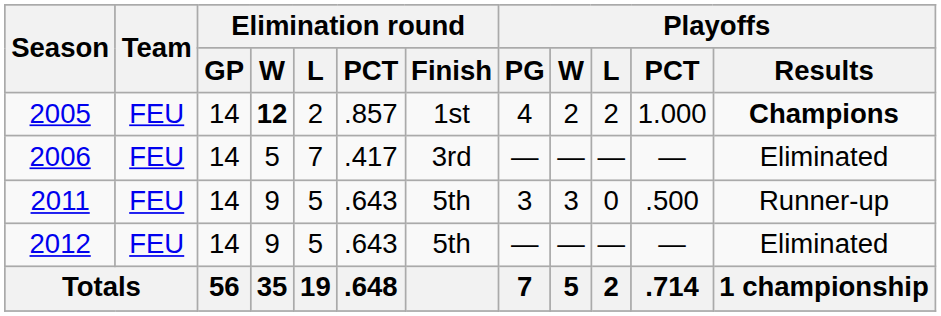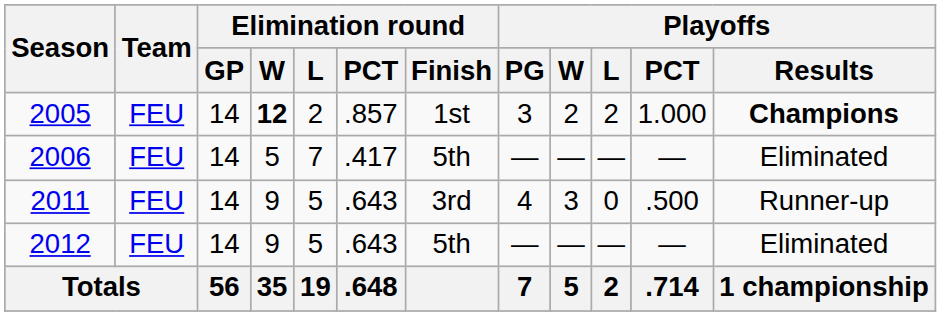 <table class="wikitable" style="text-align:center">
 <tr>
 <th rowspan="2">Season</th>
 <th rowspan="2">Team</th>
 <th colspan="5">Elimination round</th>
 <th colspan="5">Playoffs</th>
 </tr>
 <tr>
 <th>GP</th>
 <th>W</th>
 <th>L</th>
 <th>PCT</th>
 <th>Finish</th>
 <th>PG</th>
 <th>W</th>
 <th>L</th>
 <th>PCT</th>
 <th>Results</th>
 </tr>
 <tr>
 <td><a href='#'>2005</a></td>
 <td><a href='#'>FEU</a></td>
 <td>14</td>
 <td><strong>12</strong></td>
 <td>2</td>
 <td>.857</td>
 <td>1st</td>
-<td>4</td>
+<td>3</td>
 <td>2</td>
 <td>2</td>
 <td>1.000</td>
 <td><strong>Champions</strong></td>
 </tr>
 <tr>
 <td><a href='#'>2006</a></td>
 <td><a href='#'>FEU</a></td>
 <td>14</td>
 <td>5</td>
 <td>7</td>
 <td>.417</td>
-<td>3rd</td>
+<td>5th</td>
 <td>—</td>
 <td>—</td>
 <td>—</td>
 <td>—</td>
 <td>Eliminated</td>
 </tr>
 <tr>
 <td><a href='#'>2011</a></td>
 <td><a href='#'>FEU</a></td>
 <td>14</td>
 <td>9</td>
 <td>5</td>
 <td>.643</td>
-<td>5th</td>
-<td>3</td>
+<td>3rd</td>
+<td>4</td>
 <td>3</td>
 <td>0</td>
 <td>.500</td>
 <td>Runner-up</td>
 </tr>
 <tr>
 <td><a href='#'>2012</a></td>
 <td><a href='#'>FEU</a></td>
 <td>14</td>
 <td>9</td>
 <td>5</td>
 <td>.643</td>
 <td>5th</td>
 <td>—</td>
 <td>—</td>
 <td>—</td>
 <td>—</td>
 <td>Eliminated</td>
 </tr>
 <tr>
 <th colspan="2">Totals</th>
 <th>56</th>
 <th><strong>35</strong></th>
 <th><strong>19</strong></th>
 <th><strong>.648</strong></th>
 <th></th>
 <th>7</th>
 <th>5</th>
 <th>2</th>
 <th>.714</th>
 <th>1 championship</th>
 </tr>
 </table>
